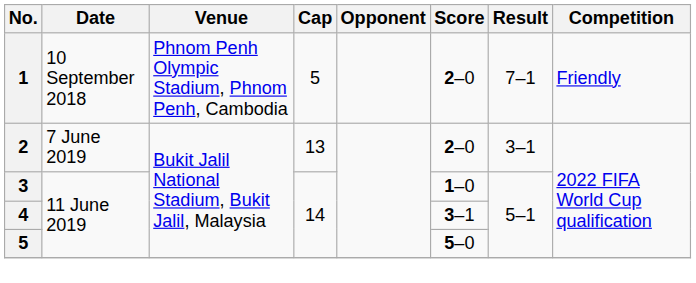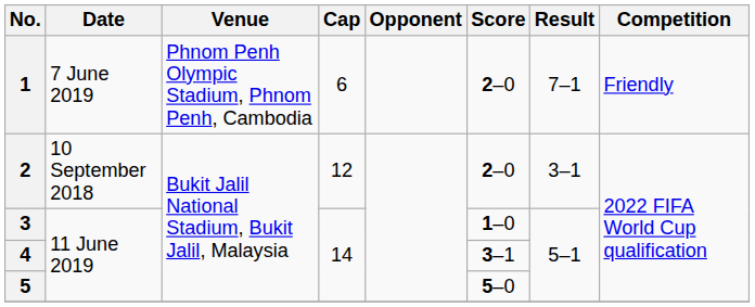 <table class="wikitable sortable plainrowheaders">
 <tr>
 <th scope=col>No.</th>
 <th scope=col data-sort-type=date>Date</th>
 <th scope=col>Venue</th>
 <th scope=col>Cap</th>
 <th scope=col>Opponent</th>
 <th scope=col>Score</th>
 <th scope=col>Result</th>
 <th scope=col>Competition</th>
 </tr>
 <tr>
 <th scope=row>1</th>
-<td>10 September 2018</td>
+<td>7 June 2019</td>
 <td><a href='#'>Phnom Penh Olympic Stadium</a>, <a href='#'>Phnom Penh</a>, Cambodia</td>
-<td align=center>5</td>
+<td align=center>6</td>
 <td></td>
 <td align=center><strong>2</strong>–0</td>
 <td align=center>7–1</td>
 <td><a href='#'>Friendly</a></td>
 </tr>
 <tr>
 <th scope=row>2</th>
-<td>7 June 2019</td>
+<td>10 September 2018</td>
 <td rowspan=4><a href='#'>Bukit Jalil National Stadium</a>, <a href='#'>Bukit Jalil</a>, Malaysia</td>
-<td align=center>13</td>
+<td align=center>12</td>
 <td rowspan=4></td>
 <td align=center><strong>2</strong>–0</td>
 <td align=center>3–1</td>
 <td rowspan=4><br><a href='#'>2022 FIFA World Cup qualification</a></td>
 </tr>
 <tr>
 <th scope=row>3</th>
 <td rowspan=3>11 June 2019</td>
 <td rowspan=3 align=center>14</td>
 <td align=center><strong>1</strong>–0</td>
 <td rowspan=3 align=center>5–1</td>
 </tr>
 <tr>
 <th scope=row>4</th>
 <td align=center><strong>3</strong>–1</td>
 </tr>
 <tr>
 <th scope=row>5</th>
 <td align=center><strong>5</strong>–0</td>
 </tr>
 <tr>
 </tr>
 </table>
